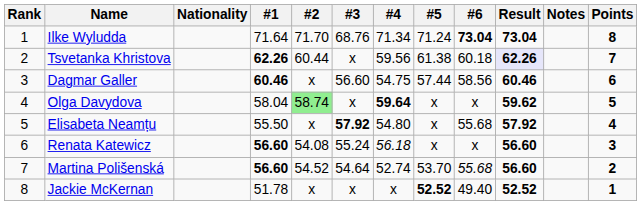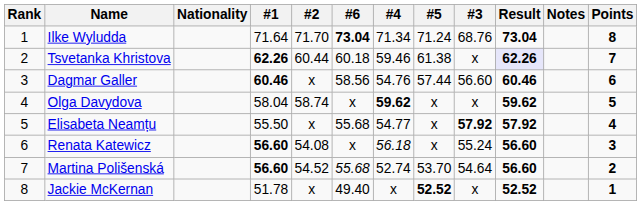 <table class="wikitable sortable" style="text-align:center">
 <tr>
 <th>Rank</th>
 <th>Name</th>
 <th>Nationality</th>
 <th>#1</th>
 <th>#2</th>
-<th>#3</th>
+<th>#6</th>
 <th>#4</th>
 <th>#5</th>
-<th>#6</th>
+<th>#3</th>
 <th>Result</th>
 <th>Notes</th>
 <th>Points</th>
 </tr>
 <tr>
 <td>1</td>
 <td align=left><a href='#'>Ilke Wyludda</a></td>
 <td align=left></td>
 <td>71.64</td>
 <td>71.70</td>
-<td>68.76</td>
+<td><strong>73.04</strong></td>
 <td>71.34</td>
 <td>71.24</td>
-<td><strong>73.04</strong></td>
+<td>68.76</td>
 <td><strong>73.04</strong></td>
 <td></td>
 <td><strong>8</strong></td>
 </tr>
 <tr>
 <td>2</td>
 <td align=left><a href='#'>Tsvetanka Khristova</a></td>
 <td align=left></td>
 <td><strong>62.26</strong></td>
 <td>60.44</td>
+<td>60.18</td>
+<td>59.46</td>
+<td>61.38</td>
 <td>x</td>
-<td>59.56</td>
-<td>61.38</td>
-<td>60.18</td>
 <td style="background: lavender;"><strong>62.26</strong></td>
 <td></td>
 <td><strong>7</strong></td>
 </tr>
 <tr>
 <td>3</td>
 <td align=left><a href='#'>Dagmar Galler</a></td>
 <td align=left></td>
 <td><strong>60.46</strong></td>
 <td>x</td>
+<td>58.56</td>
+<td>54.76</td>
+<td>57.44</td>
 <td>56.60</td>
-<td>54.75</td>
-<td>57.44</td>
-<td>58.56</td>
 <td><strong>60.46</strong></td>
 <td></td>
 <td><strong>6</strong></td>
 </tr>
 <tr>
 <td>4</td>
 <td align=left><a href='#'>Olga Davydova</a></td>
 <td align=left></td>
 <td>58.04</td>
-<td style="background: lightgreen;">58.74</td>
+<td>58.74</td>
 <td>x</td>
-<td><strong>59.64</strong></td>
+<td><strong>59.62</strong></td>
 <td>x</td>
 <td>x</td>
 <td><strong>59.62</strong></td>
 <td></td>
 <td><strong>5</strong></td>
 </tr>
 <tr>
 <td>5</td>
 <td align=left><a href='#'>Elisabeta Neamțu</a></td>
 <td align=left></td>
 <td>55.50</td>
 <td>x</td>
+<td>55.68</td>
+<td>54.77</td>
+<td>x</td>
 <td><strong>57.92</strong></td>
-<td>54.80</td>
-<td>x</td>
-<td>55.68</td>
 <td><strong>57.92</strong></td>
 <td></td>
 <td><strong>4</strong></td>
 </tr>
 <tr>
 <td>6</td>
 <td align=left><a href='#'>Renata Katewicz</a></td>
 <td align=left></td>
 <td><strong>56.60</strong></td>
 <td>54.08</td>
-<td>55.24</td>
+<td>x</td>
 <td><em>56.18</em></td>
 <td>x</td>
-<td>x</td>
+<td>55.24</td>
 <td><strong>56.60</strong></td>
 <td></td>
 <td><strong>3</strong></td>
 </tr>
 <tr>
 <td>7</td>
 <td align=left><a href='#'>Martina Polišenská</a></td>
 <td align=left></td>
 <td><strong>56.60</strong></td>
 <td>54.52</td>
-<td>54.64</td>
+<td><em>55.68</em></td>
 <td>52.74</td>
 <td>53.70</td>
-<td><em>55.68</em></td>
+<td>54.64</td>
 <td><strong>56.60</strong></td>
 <td></td>
 <td><strong>2</strong></td>
 </tr>
 <tr>
 <td>8</td>
 <td align=left><a href='#'>Jackie McKernan</a></td>
 <td align=left></td>
 <td>51.78</td>
 <td>x</td>
-<td>x</td>
+<td>49.40</td>
 <td>x</td>
 <td><strong>52.52</strong></td>
-<td>49.40</td>
+<td>x</td>
 <td><strong>52.52</strong></td>
 <td></td>
 <td><strong>1</strong></td>
 </tr>
 </table>
